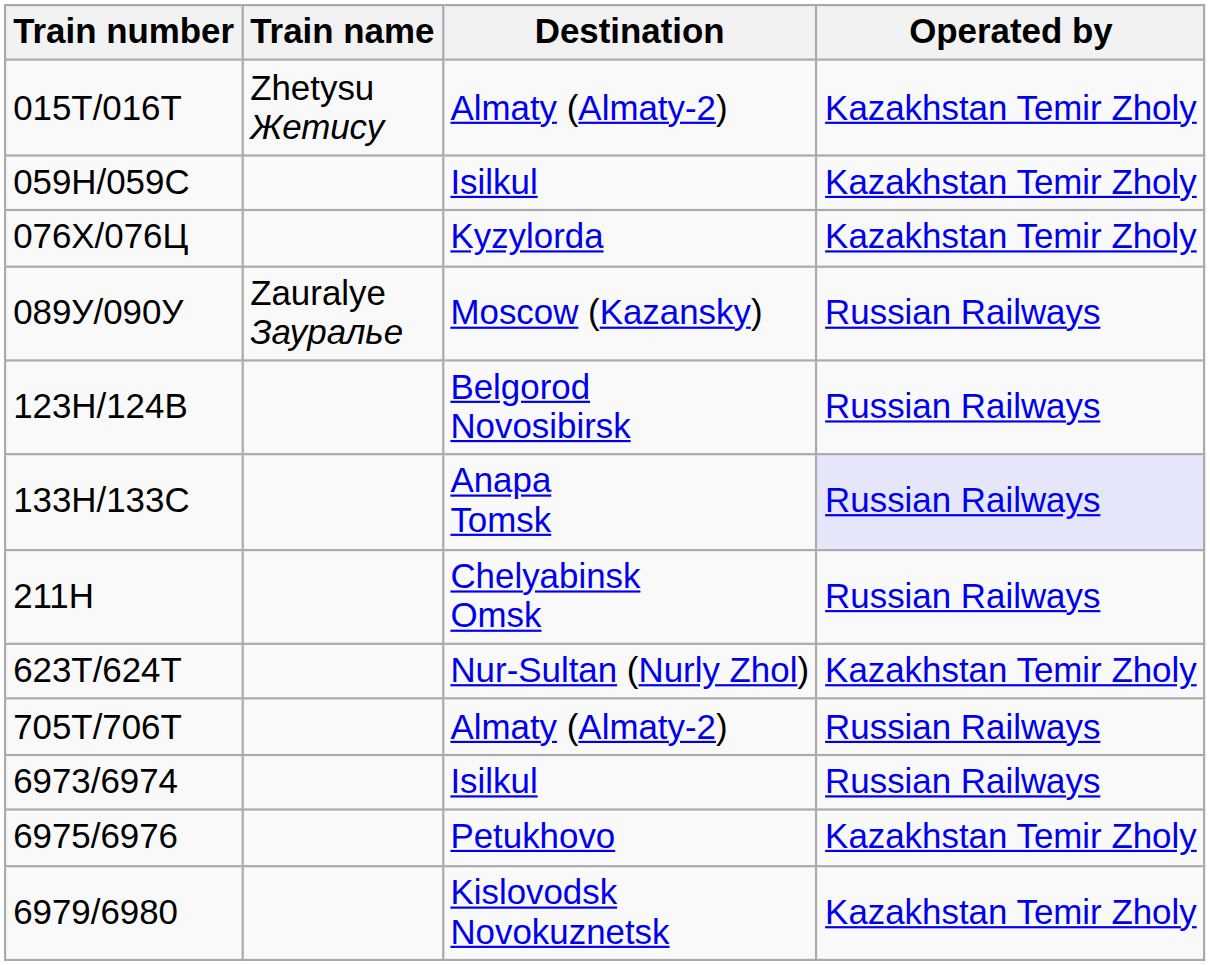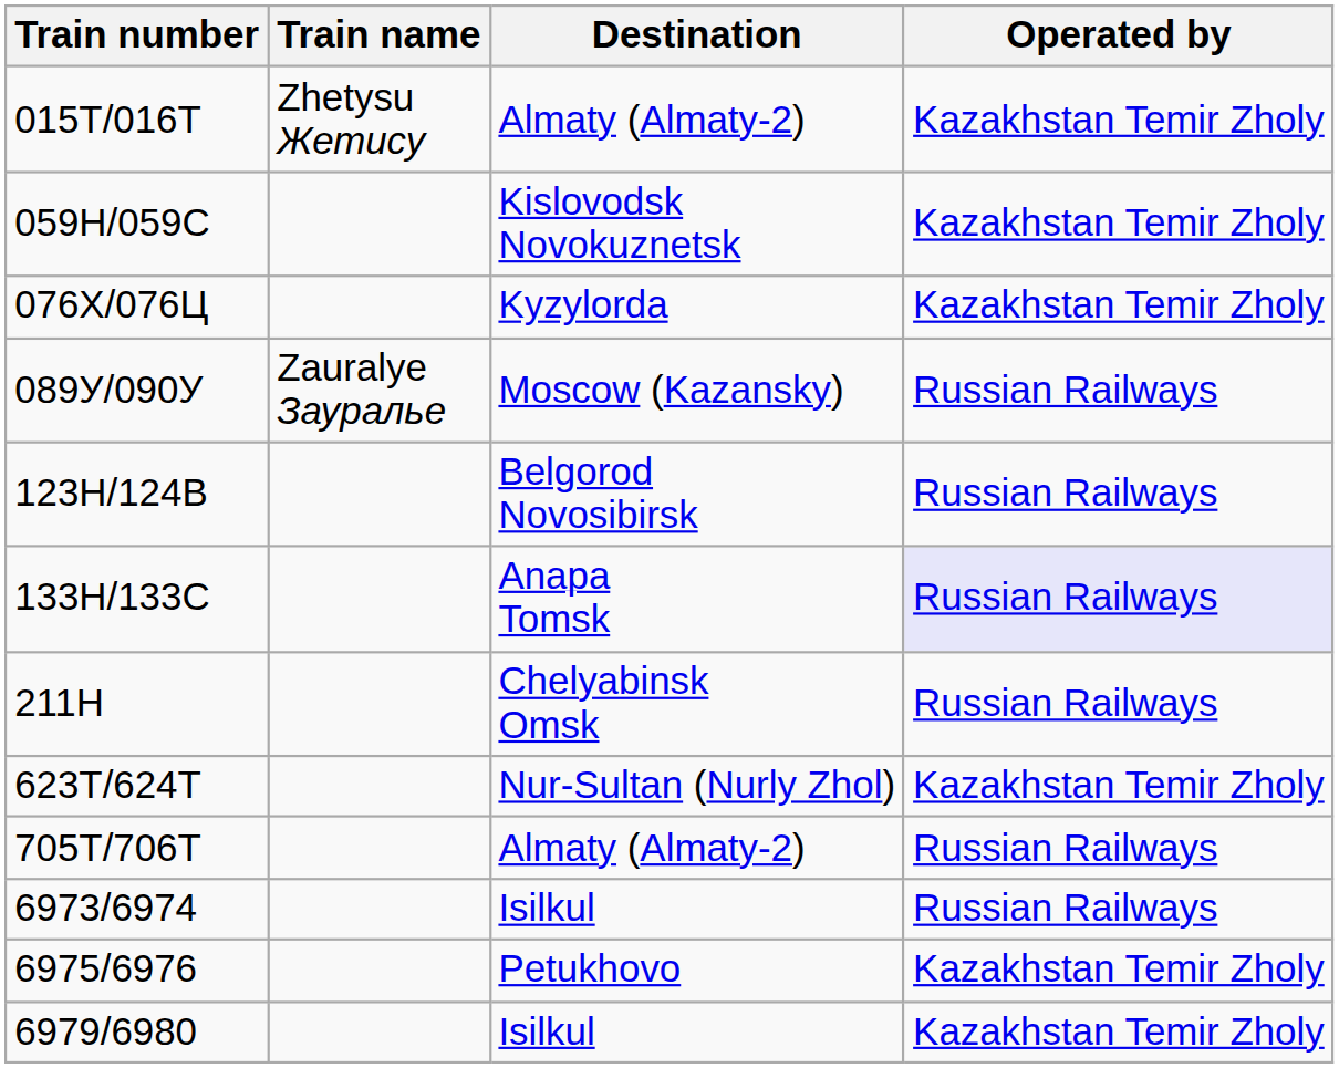 <table class="wikitable">
 <tr>
 <th>Train number</th>
 <th>Train name</th>
 <th>Destination</th>
 <th>Operated by</th>
 </tr>
 <tr>
 <td>015Т/016Т</td>
 <td>Zhetysu <br><em>Жетису</em></td>
 <td> <a href='#'>Almaty</a> (<a href='#'>Almaty-2</a>)</td>
 <td> <a href='#'>Kazakhstan Temir Zholy</a></td>
 </tr>
 <tr>
 <td>059Н/059С</td>
 <td></td>
-<td> <a href='#'>Isilkul</a></td>
+<td> <a href='#'>Kislovodsk</a><br> <a href='#'>Novokuznetsk</a></td>
 <td> <a href='#'>Kazakhstan Temir Zholy</a></td>
 </tr>
 <tr>
 <td>076Х/076Ц</td>
 <td></td>
 <td> <a href='#'>Kyzylorda</a></td>
 <td> <a href='#'>Kazakhstan Temir Zholy</a></td>
 </tr>
 <tr>
 <td>089У/090У</td>
 <td>Zauralye <br><em>Зауралье</em></td>
 <td> <a href='#'>Moscow</a> (<a href='#'>Kazansky</a>)</td>
 <td> <a href='#'>Russian Railways</a></td>
 </tr>
 <tr>
 <td>123Н/124В</td>
 <td></td>
 <td> <a href='#'>Belgorod</a><br> <a href='#'>Novosibirsk</a></td>
 <td> <a href='#'>Russian Railways</a></td>
 </tr>
 <tr>
 <td>133Н/133С</td>
 <td></td>
 <td> <a href='#'>Anapa</a><br> <a href='#'>Tomsk</a></td>
 <td style="background: lavender;"> <a href='#'>Russian Railways</a></td>
 </tr>
 <tr>
 <td>211Н</td>
 <td></td>
 <td> <a href='#'>Chelyabinsk</a><br> <a href='#'>Omsk</a></td>
 <td> <a href='#'>Russian Railways</a></td>
 </tr>
 <tr>
 <td>623Т/624Т</td>
 <td></td>
 <td> <a href='#'>Nur-Sultan</a> (<a href='#'>Nurly Zhol</a>)</td>
 <td> <a href='#'>Kazakhstan Temir Zholy</a></td>
 </tr>
 <tr>
 <td>705Т/706Т</td>
 <td></td>
 <td> <a href='#'>Almaty</a> (<a href='#'>Almaty-2</a>)</td>
 <td> <a href='#'>Russian Railways</a></td>
 </tr>
 <tr>
 <td>6973/6974</td>
 <td></td>
 <td> <a href='#'>Isilkul</a></td>
 <td> <a href='#'>Russian Railways</a></td>
 </tr>
 <tr>
 <td>6975/6976</td>
 <td></td>
 <td> <a href='#'>Petukhovo</a></td>
 <td> <a href='#'>Kazakhstan Temir Zholy</a></td>
 </tr>
 <tr>
 <td>6979/6980</td>
 <td></td>
-<td> <a href='#'>Kislovodsk</a><br> <a href='#'>Novokuznetsk</a></td>
+<td> <a href='#'>Isilkul</a></td>
 <td> <a href='#'>Kazakhstan Temir Zholy</a></td>
 </tr>
 </table>
